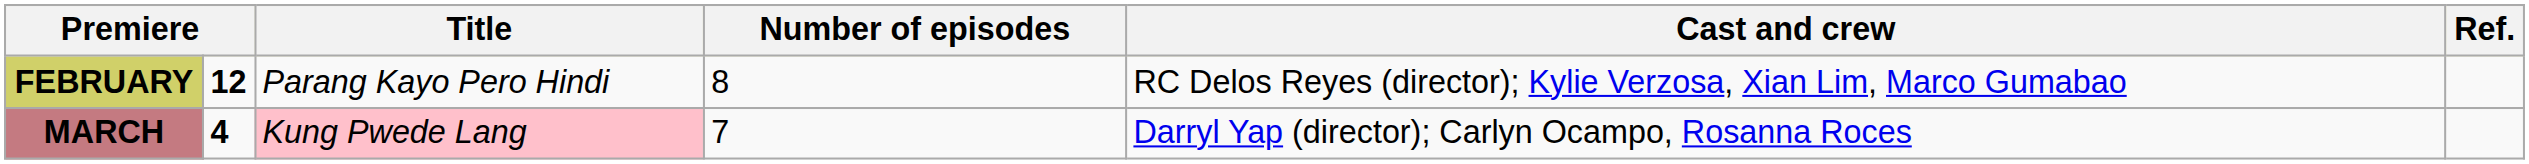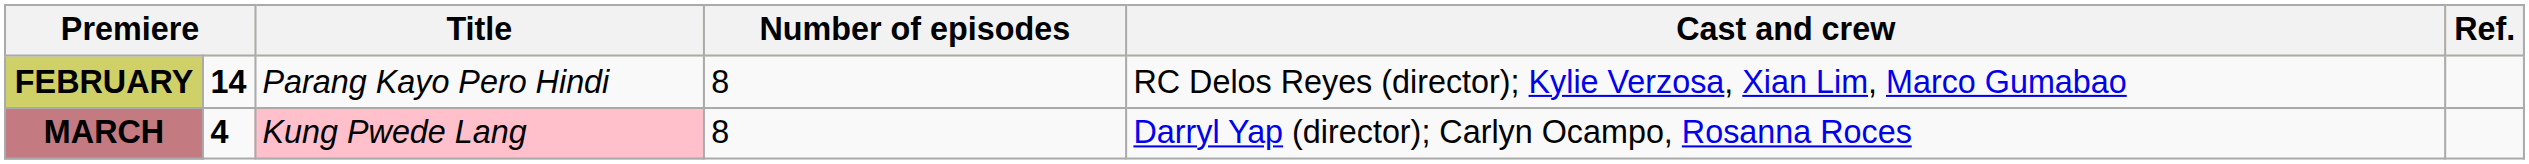 <table class="wikitable sortable">
 <tr style="background:#ffffba; text-align:center;">
 <th colspan="2" style="width:05%">Premiere</th>
 <th style="width:17%">Title</th>
 <th style="width:16%">Number of episodes</th>
 <th style="width:50%">Cast and crew</th>
 <th style="width:02%">Ref.</th>
 </tr>
 <tr>
 <th style="text-align:center; background:#d0d069">FEBRUARY</th>
-<td><strong>12</strong></td>
+<td><strong>14</strong></td>
 <td><em>Parang Kayo Pero Hindi</em></td>
 <td>8</td>
 <td>RC Delos Reyes (director); <a href='#'>Kylie Verzosa</a>, <a href='#'>Xian Lim</a>, <a href='#'>Marco Gumabao</a></td>
 <td></td>
 </tr>
 <tr>
 <th style="text-align:center; background:#c47a81">MARCH</th>
 <td><strong>4</strong></td>
 <td style="background: pink;"><em>Kung Pwede Lang</em></td>
-<td>7</td>
+<td>8</td>
 <td><a href='#'>Darryl Yap</a> (director); Carlyn Ocampo, <a href='#'>Rosanna Roces</a></td>
 <td></td>
 </tr>
 </table>
